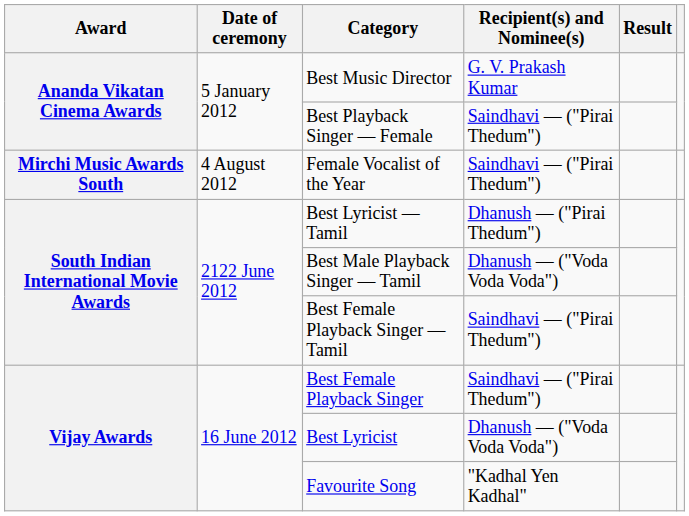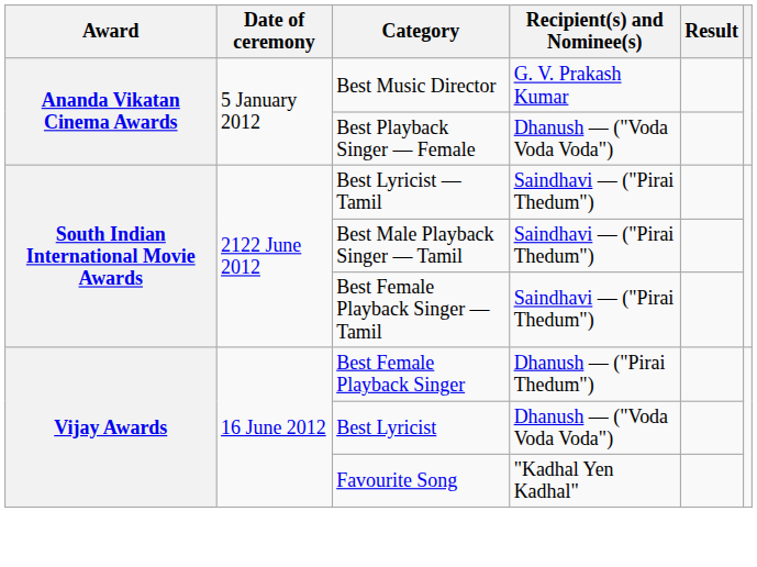 <table class="wikitable plainrowheaders sortable">
 <tr>
 <th scope="col">Award</th>
 <th scope="col">Date of ceremony</th>
 <th scope="col">Category</th>
 <th scope="col">Recipient(s) and Nominee(s)</th>
 <th scope="col">Result</th>
 <th scope="col" class="unsortable"></th>
 </tr>
 <tr>
 <th scope="row" rowspan="2"><a href='#'>Ananda Vikatan Cinema Awards</a></th>
 <td rowspan="2">5 January 2012</td>
 <td>Best Music Director</td>
 <td><a href='#'>G. V. Prakash Kumar</a></td>
 <td></td>
 <td rowspan="2" style="text-align:center;"></td>
 </tr>
 <tr>
 <td>Best Playback Singer — Female</td>
-<td><a href='#'>Saindhavi</a> — ("Pirai Thedum")</td>
+<td><a href='#'>Dhanush</a> — ("Voda Voda Voda")</td>
 <td></td>
-</tr>
-<tr>
-<th scope="row"><a href='#'>Mirchi Music Awards South</a></th>
-<td>4 August 2012</td>
-<td>Female Vocalist of the Year</td>
-<td><a href='#'>Saindhavi</a> — ("Pirai Thedum")</td>
-<td></td>
-<td style="text-align:center;"><br></td>
 </tr>
 <tr>
 <th rowspan="3" scope="row"><a href='#'>South Indian International Movie Awards</a></th>
 <td rowspan="3"><a href='#'>2122 June 2012</a></td>
 <td>Best Lyricist — Tamil</td>
-<td><a href='#'>Dhanush</a> — ("Pirai Thedum")</td>
+<td><a href='#'>Saindhavi</a> — ("Pirai Thedum")</td>
 <td></td>
 <td rowspan="3" style="text-align:center;"><br></td>
 </tr>
 <tr>
 <td>Best Male Playback Singer — Tamil</td>
-<td><a href='#'>Dhanush</a> — ("Voda Voda Voda")</td>
+<td><a href='#'>Saindhavi</a> — ("Pirai Thedum")</td>
 <td></td>
 </tr>
 <tr>
 <td>Best Female Playback Singer — Tamil</td>
 <td><a href='#'>Saindhavi</a> — ("Pirai Thedum")</td>
 <td></td>
 </tr>
 <tr>
 <th rowspan="3" scope="row"><a href='#'>Vijay Awards</a></th>
 <td rowspan="3"><a href='#'>16 June 2012</a></td>
 <td><a href='#'>Best Female Playback Singer</a></td>
-<td><a href='#'>Saindhavi</a> — ("Pirai Thedum")</td>
+<td><a href='#'>Dhanush</a> — ("Pirai Thedum")</td>
 <td></td>
 <td rowspan="3" style="text-align:center;"></td>
 </tr>
 <tr>
 <td><a href='#'>Best Lyricist</a></td>
 <td><a href='#'>Dhanush</a> — ("Voda Voda Voda")</td>
 <td></td>
 </tr>
 <tr>
 <td><a href='#'>Favourite Song</a></td>
 <td>"Kadhal Yen Kadhal"</td>
 <td></td>
 </tr>
 </table>
